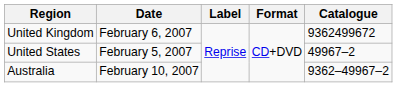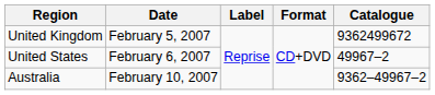 <table class="wikitable">
 <tr>
 <th>Region</th>
 <th>Date</th>
 <th>Label</th>
 <th>Format</th>
 <th>Catalogue</th>
 </tr>
 <tr>
 <td>United Kingdom</td>
-<td>February 6, 2007</td>
+<td>February 5, 2007</td>
 <td rowspan="3"><a href='#'>Reprise</a></td>
 <td rowspan="3"><a href='#'>CD</a>+DVD</td>
 <td>9362499672</td>
 </tr>
 <tr>
 <td>United States</td>
-<td>February 5, 2007</td>
+<td>February 6, 2007</td>
 <td>49967–2</td>
 </tr>
 <tr>
 <td>Australia</td>
 <td>February 10, 2007</td>
 <td>9362–49967–2</td>
 </tr>
 </table>
